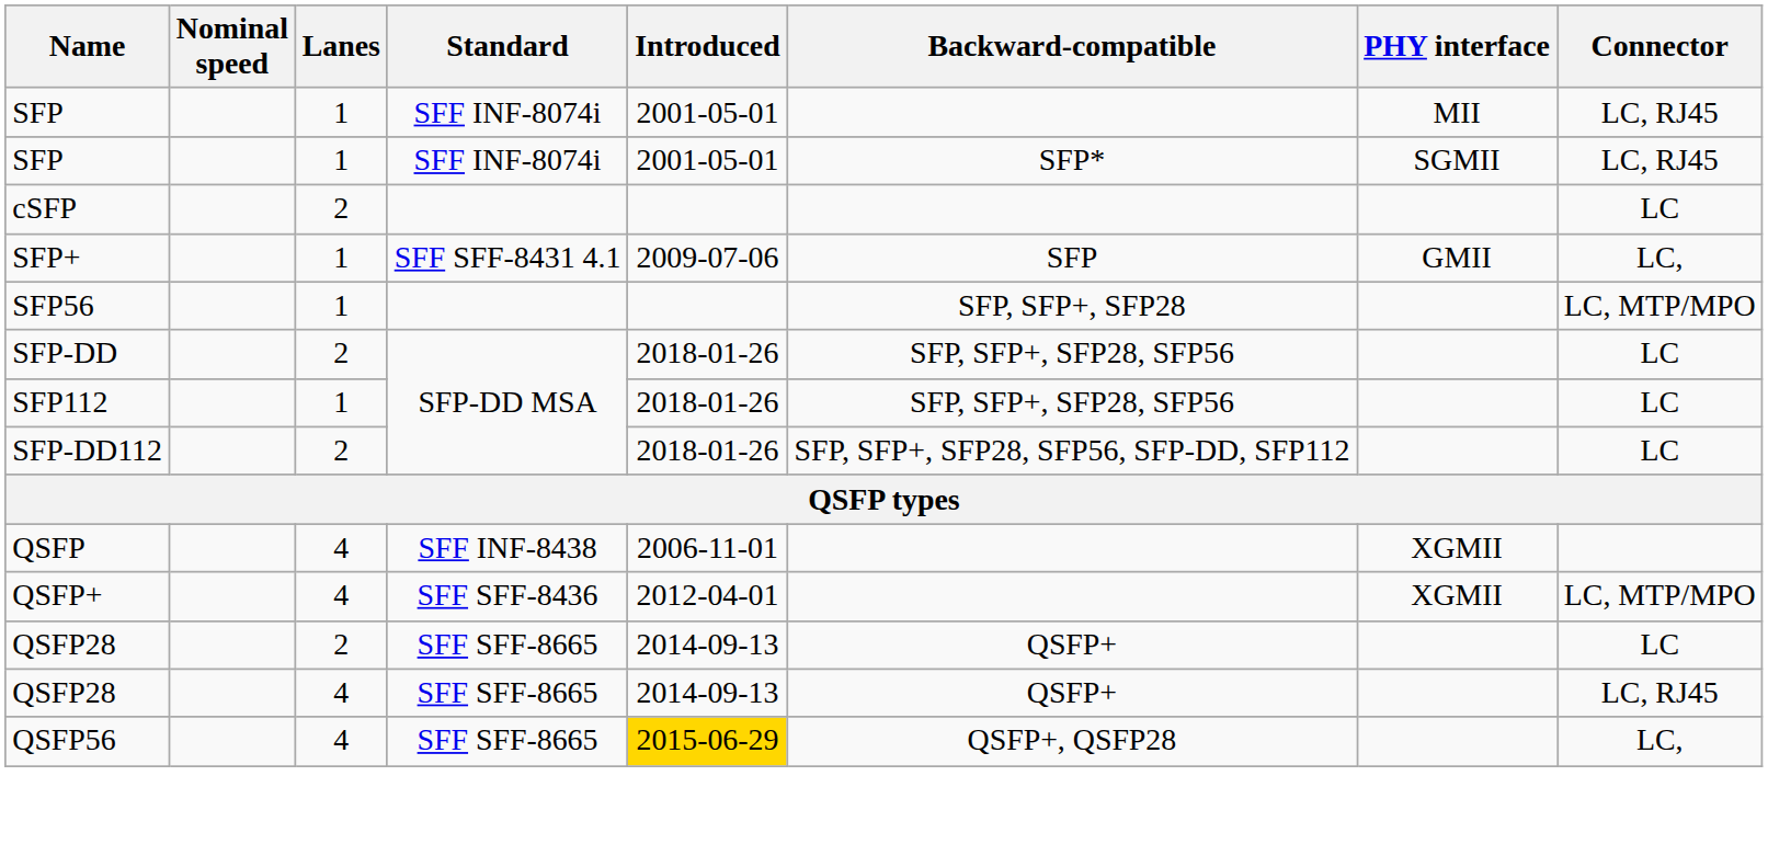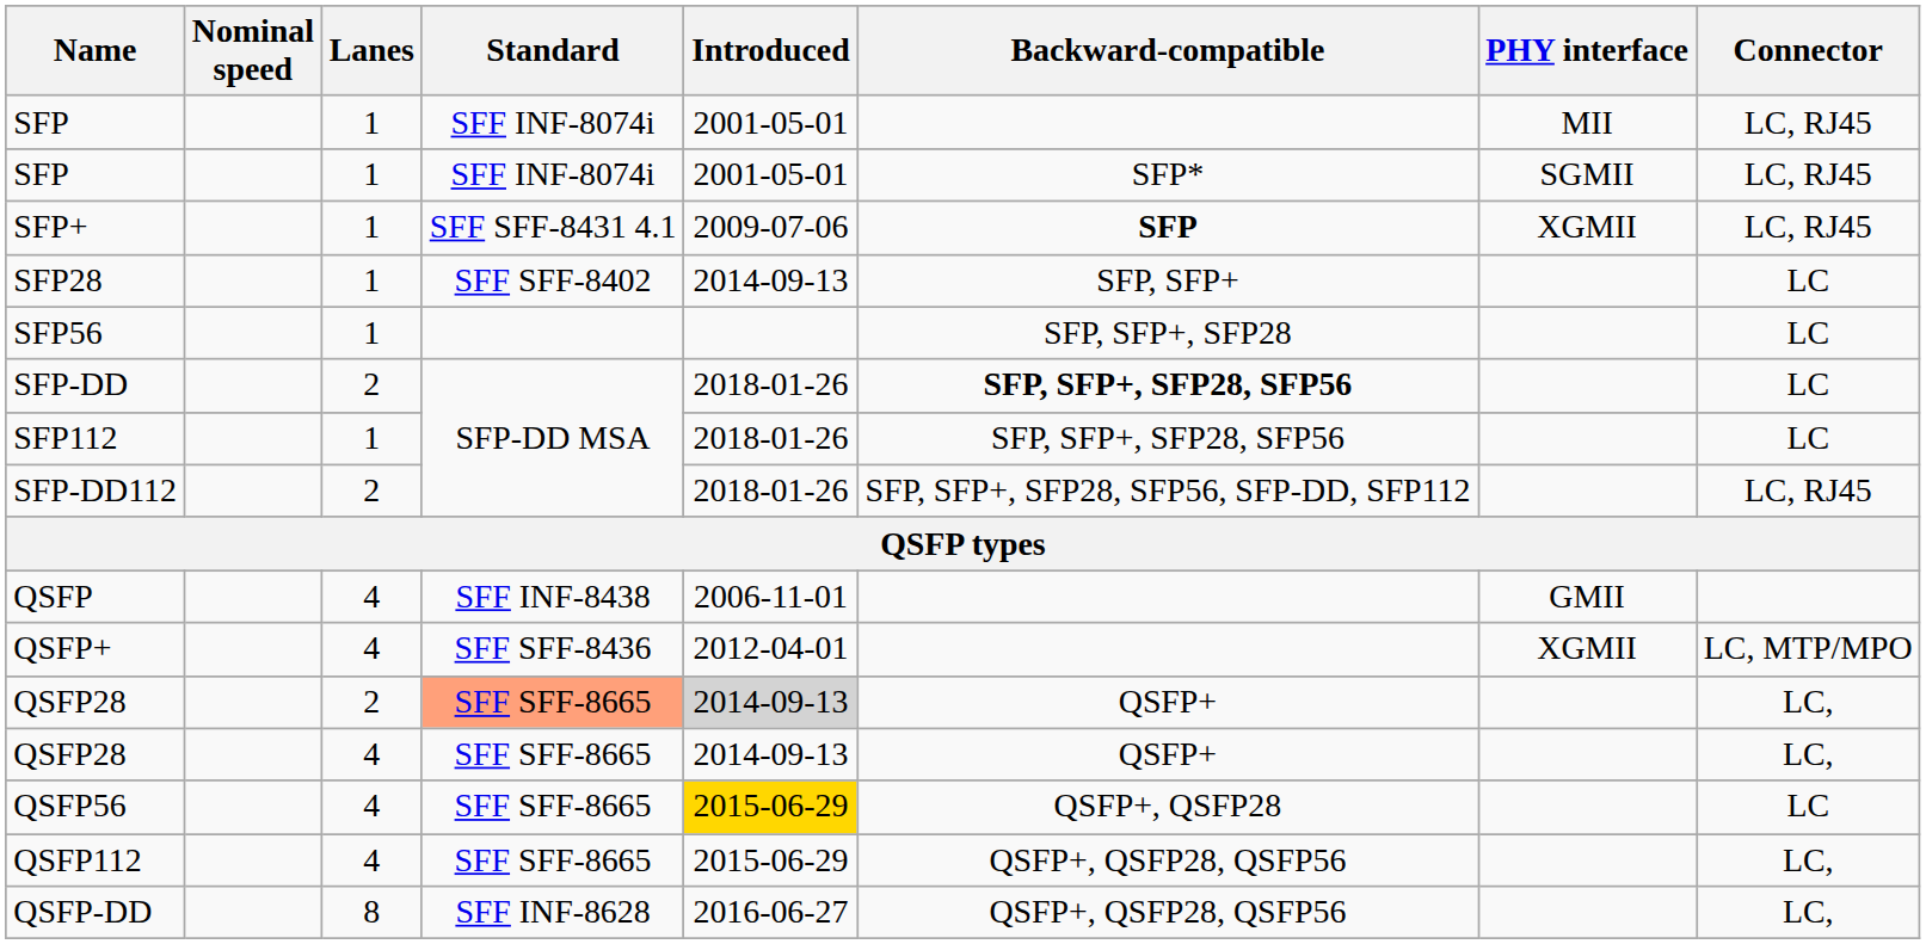 <table class="wikitable" style="text-align:center;">
 <tr>
 <th>Name</th>
 <th>Nominal <br>speed</th>
 <th>Lanes</th>
 <th>Standard</th>
 <th>Introduced</th>
 <th>Backward-compatible</th>
 <th><a href='#'>PHY</a> interface</th>
 <th>Connector</th>
 </tr>
 <tr>
 <td align="left">SFP</td>
 <td></td>
 <td>1</td>
 <td><a href='#'>SFF</a> INF-8074i</td>
 <td>2001-05-01</td>
 <td></td>
 <td>MII</td>
 <td>LC, RJ45</td>
 </tr>
 <tr>
 <td align="left">SFP</td>
 <td></td>
 <td>1</td>
 <td><a href='#'>SFF</a> INF-8074i</td>
 <td>2001-05-01</td>
 <td> SFP*</td>
 <td>SGMII</td>
 <td>LC, RJ45</td>
 </tr>
 <tr>
-<td align="left">cSFP</td>
-<td></td>
-<td>2</td>
-<td></td>
-<td></td>
-<td></td>
-<td></td>
-<td>LC</td>
-</tr>
-<tr>
 <td align="left">SFP+</td>
 <td></td>
 <td>1</td>
 <td><a href='#'>SFF</a> SFF-8431 4.1</td>
 <td>2009-07-06</td>
-<td>SFP</td>
-<td>GMII</td>
-<td>LC, </td>
+<td><strong>SFP</strong></td>
+<td>XGMII</td>
+<td>LC, RJ45</td>
+</tr>
+<tr>
+<td align="left">SFP28</td>
+<td></td>
+<td>1</td>
+<td><a href='#'>SFF</a> SFF-8402</td>
+<td>2014-09-13</td>
+<td>SFP, SFP+</td>
+<td></td>
+<td>LC</td>
 </tr>
 <tr>
 <td align="left">SFP56</td>
 <td></td>
 <td>1</td>
 <td></td>
 <td></td>
 <td>SFP, SFP+, SFP28</td>
 <td></td>
-<td>LC, MTP/MPO</td>
+<td>LC</td>
 </tr>
 <tr>
 <td align="left">SFP-DD</td>
 <td></td>
 <td>2</td>
 <td rowspan="3">SFP-DD MSA</td>
 <td>2018-01-26</td>
-<td>SFP, SFP+, SFP28, SFP56</td>
+<td><strong>SFP, SFP+, SFP28, SFP56</strong></td>
 <td></td>
 <td>LC</td>
 </tr>
 <tr>
 <td align="left">SFP112</td>
 <td></td>
 <td>1</td>
 <td>2018-01-26</td>
 <td>SFP, SFP+, SFP28, SFP56</td>
 <td></td>
 <td>LC</td>
 </tr>
 <tr>
 <td align="left">SFP-DD112</td>
 <td></td>
 <td>2</td>
 <td>2018-01-26</td>
 <td>SFP, SFP+, SFP28, SFP56, SFP-DD, SFP112</td>
 <td></td>
-<td>LC</td>
+<td>LC, RJ45</td>
 </tr>
 <tr>
 <th colspan="8">QSFP types</th>
 </tr>
 <tr>
 <td align="left">QSFP</td>
 <td></td>
 <td>4</td>
 <td><a href='#'>SFF</a> INF-8438</td>
 <td>2006-11-01</td>
 <td></td>
-<td>XGMII</td>
+<td>GMII</td>
 <td></td>
 </tr>
 <tr>
 <td align="left">QSFP+</td>
 <td></td>
 <td>4</td>
 <td><a href='#'>SFF</a> SFF-8436</td>
 <td>2012-04-01</td>
 <td></td>
 <td>XGMII</td>
 <td>LC, MTP/MPO</td>
 </tr>
 <tr>
 <td align="left">QSFP28</td>
 <td></td>
 <td>2</td>
-<td><a href='#'>SFF</a> SFF-8665</td>
-<td>2014-09-13</td>
+<td style="background: lightsalmon;"><a href='#'>SFF</a> SFF-8665</td>
+<td style="background: lightgrey;">2014-09-13</td>
 <td>QSFP+</td>
 <td></td>
-<td>LC</td>
+<td>LC, </td>
 </tr>
 <tr>
 <td align="left">QSFP28</td>
 <td></td>
 <td>4</td>
 <td><a href='#'>SFF</a> SFF-8665</td>
 <td>2014-09-13</td>
 <td>QSFP+</td>
 <td></td>
-<td>LC, RJ45</td>
+<td>LC, </td>
 </tr>
 <tr>
 <td align="left">QSFP56</td>
 <td></td>
 <td>4</td>
 <td><a href='#'>SFF</a> SFF-8665</td>
 <td style="background: gold;">2015-06-29</td>
 <td>QSFP+, QSFP28</td>
 <td></td>
+<td>LC</td>
+</tr>
+<tr>
+<td align="left">QSFP112</td>
+<td></td>
+<td>4</td>
+<td><a href='#'>SFF</a> SFF-8665</td>
+<td>2015-06-29</td>
+<td>QSFP+, QSFP28, QSFP56</td>
+<td></td>
+<td>LC, </td>
+</tr>
+<tr>
+<td align="left">QSFP-DD</td>
+<td></td>
+<td>8</td>
+<td><a href='#'>SFF</a> INF-8628</td>
+<td>2016-06-27</td>
+<td>QSFP+, QSFP28, QSFP56</td>
+<td></td>
 <td>LC, </td>
 </tr>
 </table>
